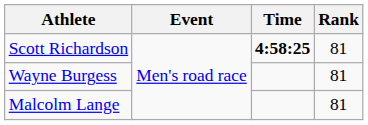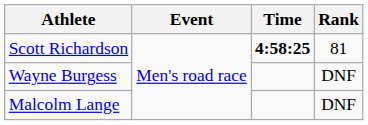 <table class=wikitable style="font-size:90%">
 <tr>
 <th>Athlete</th>
 <th>Event</th>
 <th>Time</th>
 <th>Rank</th>
 </tr>
 <tr align=center>
 <td align=left><a href='#'>Scott Richardson</a></td>
 <td align=left rowspan=3><a href='#'>Men's road race</a></td>
 <td><strong>4:58:25</strong></td>
 <td>81</td>
 </tr>
 <tr align=center>
 <td align=left><a href='#'>Wayne Burgess</a></td>
 <td></td>
-<td>81</td>
+<td>DNF</td>
 </tr>
 <tr align=center>
 <td align=left><a href='#'>Malcolm Lange</a></td>
 <td></td>
-<td>81</td>
+<td>DNF</td>
 </tr>
 </table>
